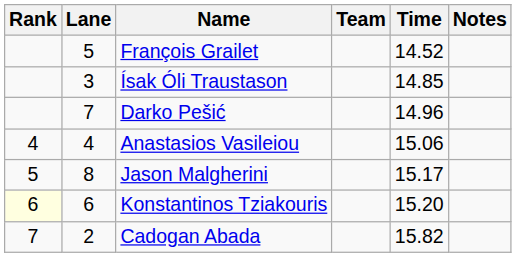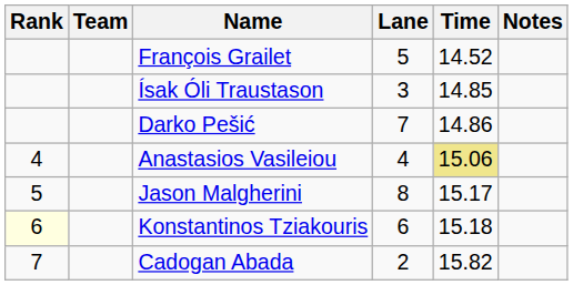 <table class="wikitable sortable" style="text-align:center">
 <tr>
 <th>Rank</th>
+<th>Team</th>
+<th>Name</th>
 <th>Lane</th>
-<th>Name</th>
-<th>Team</th>
 <th>Time</th>
 <th>Notes</th>
 </tr>
 <tr>
 <td></td>
+<td align=left></td>
+<td align="left"><a href='#'>François Grailet</a></td>
 <td>5</td>
-<td align="left"><a href='#'>François Grailet</a></td>
-<td align=left></td>
 <td>14.52</td>
 <td></td>
 </tr>
 <tr>
 <td></td>
+<td align=left></td>
+<td align="left"><a href='#'>Ísak Óli Traustason</a></td>
 <td>3</td>
-<td align="left"><a href='#'>Ísak Óli Traustason</a></td>
-<td align=left></td>
 <td>14.85</td>
 <td></td>
 </tr>
 <tr>
 <td></td>
+<td align=left></td>
+<td align="left"><a href='#'>Darko Pešić</a></td>
 <td>7</td>
-<td align="left"><a href='#'>Darko Pešić</a></td>
-<td align=left></td>
-<td>14.96</td>
+<td>14.86</td>
 <td></td>
 </tr>
 <tr>
 <td>4</td>
+<td align=left></td>
+<td align="left"><a href='#'>Anastasios Vasileiou</a></td>
 <td>4</td>
-<td align="left"><a href='#'>Anastasios Vasileiou</a></td>
-<td align=left></td>
-<td>15.06</td>
+<td style="background: khaki;">15.06</td>
 <td></td>
 </tr>
 <tr>
 <td>5</td>
+<td align=left></td>
+<td align="left"><a href='#'>Jason Malgherini</a></td>
 <td>8</td>
-<td align="left"><a href='#'>Jason Malgherini</a></td>
-<td align=left></td>
 <td>15.17</td>
 <td></td>
 </tr>
 <tr>
 <td style="background: lightyellow;">6</td>
+<td align=left></td>
+<td align="left"><a href='#'>Konstantinos Tziakouris</a></td>
 <td>6</td>
-<td align="left"><a href='#'>Konstantinos Tziakouris</a></td>
-<td align=left></td>
-<td>15.20</td>
+<td>15.18</td>
 <td></td>
 </tr>
 <tr>
 <td>7</td>
+<td align=left></td>
+<td align="left"><a href='#'>Cadogan Abada</a></td>
 <td>2</td>
-<td align="left"><a href='#'>Cadogan Abada</a></td>
-<td align=left></td>
 <td>15.82</td>
 <td></td>
 </tr>
 </table>
